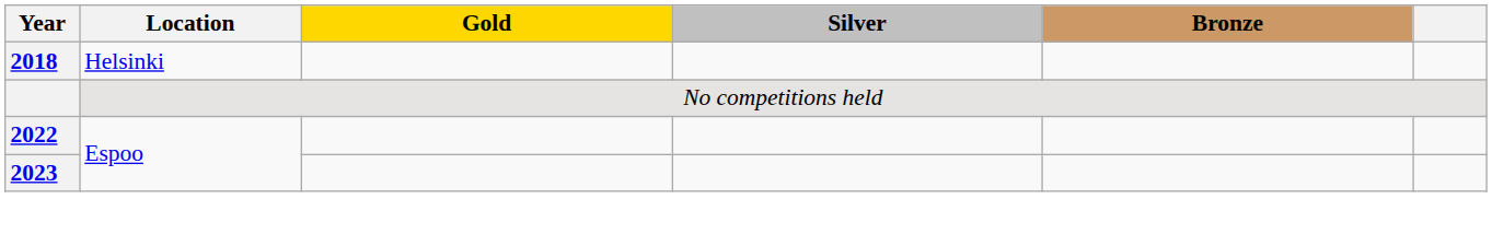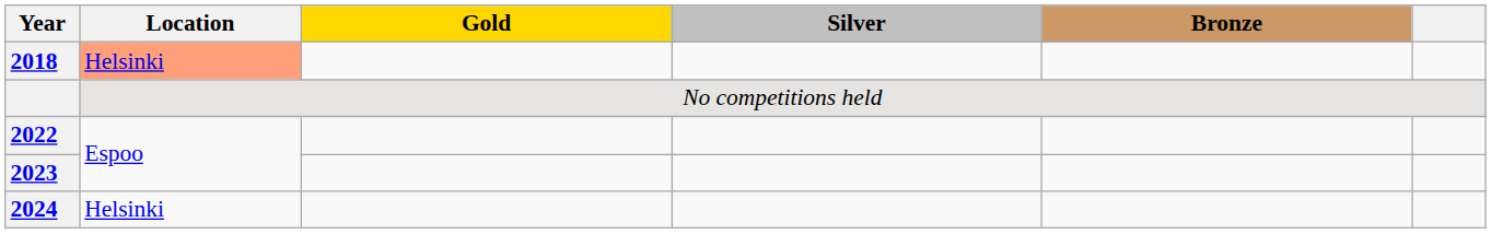 <table class="wikitable unsortable" style="text-align:left; width:80%">
 <tr>
 <th scope="col" style="text-align:center; width:5%">Year</th>
 <th scope="col" style="text-align:center; width:15%">Location</th>
 <th scope="col" style="text-align:center; width:25%; background:gold">Gold</th>
 <th scope="col" style="text-align:center; width:25%; background:silver">Silver</th>
 <th scope="col" style="text-align:center; width:25%; background:#c96">Bronze</th>
 <th scope="col" style="text-align:center; width:5%"></th>
 </tr>
 <tr>
 <th scope="row" style="text-align:left"><a href='#'>2018</a></th>
-<td><a href='#'>Helsinki</a></td>
+<td style="background: lightsalmon;"><a href='#'>Helsinki</a></td>
 <td></td>
 <td></td>
 <td></td>
 <td></td>
 </tr>
 <tr>
 <th scope="row" style="text-align:left"></th>
 <td colspan="5" bgcolor="e5e4e2" align="center"><em>No competitions held</em></td>
 </tr>
 <tr>
 <th scope="row" style="text-align:left"><a href='#'>2022</a></th>
 <td rowspan="2"><a href='#'>Espoo</a></td>
 <td></td>
 <td></td>
 <td></td>
 <td></td>
 </tr>
 <tr>
 <th scope="row" style="text-align:left"><a href='#'>2023</a></th>
 <td></td>
 <td></td>
 <td></td>
 <td></td>
 </tr>
+<tr>
+<th scope="row" style="text-align:left"><a href='#'>2024</a></th>
+<td><a href='#'>Helsinki</a></td>
+<td></td>
+<td></td>
+<td></td>
+<td></td>
+</tr>
 </table>
